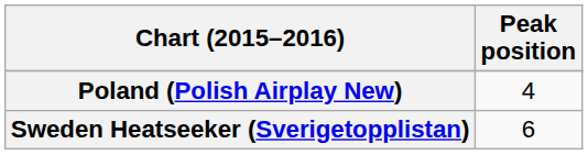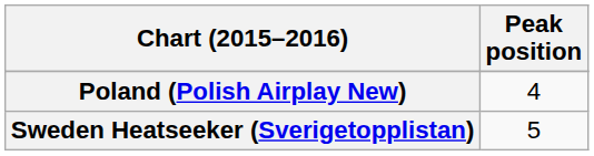 <table class="wikitable sortable plainrowheaders" style="text-align:center">
 <tr>
 <th>Chart (2015–2016)</th>
 <th>Peak<br>position</th>
 </tr>
 <tr>
 </tr>
 <tr>
 </tr>
 <tr>
 </tr>
 <tr>
 </tr>
 <tr>
 <th scope="row">Poland (<a href='#'>Polish Airplay New</a>)</th>
 <td>4</td>
 </tr>
 <tr>
 <th scope="row">Sweden Heatseeker (<a href='#'>Sverigetopplistan</a>)</th>
-<td>6</td>
+<td>5</td>
 </tr>
 </table>
